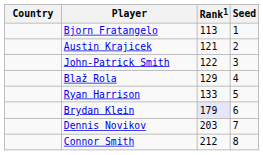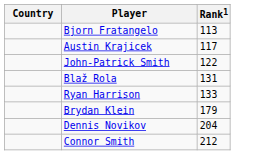 <table class="sortable wikitable">
 <tr>
 <th width="70">Country</th>
 <th width="175">Player</th>
 <th>Rank<sup>1</sup></th>
-<th>Seed</th>
 </tr>
 <tr>
 <td></td>
 <td><a href='#'>Bjorn Fratangelo</a></td>
 <td>113</td>
-<td>1</td>
 </tr>
 <tr>
 <td></td>
 <td><a href='#'>Austin Krajicek</a></td>
-<td>121</td>
-<td>2</td>
+<td>117</td>
 </tr>
 <tr>
 <td></td>
 <td><a href='#'>John-Patrick Smith</a></td>
 <td>122</td>
-<td>3</td>
 </tr>
 <tr>
 <td></td>
 <td><a href='#'>Blaž Rola</a></td>
-<td>129</td>
-<td>4</td>
+<td>131</td>
 </tr>
 <tr>
 <td></td>
 <td><a href='#'>Ryan Harrison</a></td>
 <td>133</td>
-<td>5</td>
 </tr>
 <tr>
 <td></td>
 <td><a href='#'>Brydan Klein</a></td>
-<td style="background: lavender;">179</td>
-<td>6</td>
+<td>179</td>
 </tr>
 <tr>
 <td></td>
 <td><a href='#'>Dennis Novikov</a></td>
-<td>203</td>
-<td>7</td>
+<td>204</td>
 </tr>
 <tr>
 <td></td>
 <td><a href='#'>Connor Smith</a></td>
 <td>212</td>
-<td>8</td>
 </tr>
 </table>
